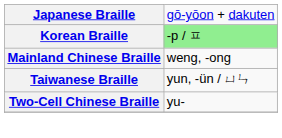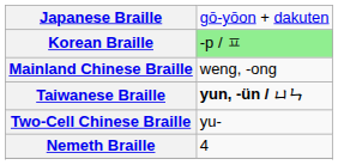 <table class="wikitable">
 <tr>
 <th align=left><a href='#'>Japanese Braille</a></th>
 <td><a href='#'>gō-yōon</a> + <a href='#'>dakuten</a></td>
 </tr>
 <tr>
 <th align=left><a href='#'>Korean Braille</a></th>
 <td style="background: lightgreen;">-p / ㅍ </td>
 </tr>
 <tr>
 <th align=left><a href='#'>Mainland Chinese Braille</a></th>
 <td>weng, -ong </td>
 </tr>
 <tr>
 <th align=left><a href='#'>Taiwanese Braille</a></th>
-<td>yun, -ün / ㄩㄣ</td>
+<td><strong>yun, -ün / ㄩㄣ</strong></td>
 </tr>
 <tr>
 <th align=left><a href='#'>Two-Cell Chinese Braille</a></th>
 <td>yu-</td>
+</tr>
+<tr>
+<th align=left><a href='#'>Nemeth Braille</a></th>
+<td>4 </td>
 </tr>
 <tr>
 </tr>
 <tr>
 </tr>
 <tr>
 </tr>
 </table>
